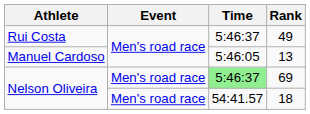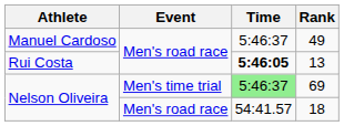 <table class=wikitable style="font-size:90%;">
 <tr>
 <th>Athlete</th>
 <th>Event</th>
 <th>Time</th>
 <th>Rank</th>
 </tr>
 <tr align=center>
-<td align=left><a href='#'>Rui Costa</a></td>
+<td align=left><a href='#'>Manuel Cardoso</a></td>
 <td align=left rowspan=2><a href='#'>Men's road race</a></td>
 <td>5:46:37</td>
 <td>49</td>
 </tr>
 <tr align=center>
-<td align=left><a href='#'>Manuel Cardoso</a></td>
-<td>5:46:05</td>
+<td align=left><a href='#'>Rui Costa</a></td>
+<td><strong>5:46:05</strong></td>
 <td>13</td>
 </tr>
 <tr align=center>
 <td align=left rowspan=2><a href='#'>Nelson Oliveira</a></td>
-<td align=left><a href='#'>Men's road race</a></td>
+<td align=left><a href='#'>Men's time trial</a></td>
 <td style="background: lightgreen;">5:46:37</td>
 <td>69</td>
 </tr>
 <tr align=center>
 <td align=left><a href='#'>Men's road race</a></td>
 <td>54:41.57</td>
 <td>18</td>
 </tr>
 </table>
